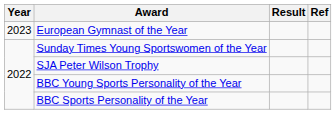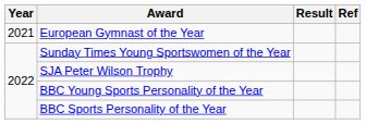 <table class="wikitable">
 <tr>
 <th>Year</th>
 <th>Award</th>
 <th>Result</th>
 <th>Ref</th>
 </tr>
 <tr>
-<td rowspan="1">2023</td>
+<td rowspan="1">2021</td>
 <td><a href='#'>European Gymnast of the Year</a></td>
 <td></td>
 <td></td>
 </tr>
 <tr>
 <td rowspan="4">2022</td>
 <td><a href='#'>Sunday Times Young Sportswomen of the Year</a></td>
 <td></td>
 <td></td>
 </tr>
 <tr>
 <td><a href='#'>SJA Peter Wilson Trophy</a></td>
 <td></td>
 <td></td>
 </tr>
 <tr>
 <td><a href='#'>BBC Young Sports Personality of the Year</a></td>
 <td></td>
 <td></td>
 </tr>
 <tr>
 <td><a href='#'>BBC Sports Personality of the Year</a></td>
 <td></td>
 <td></td>
 </tr>
 </table>
